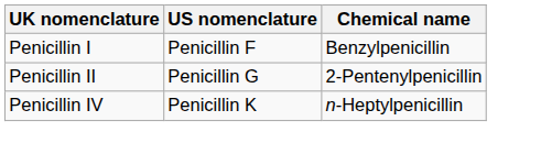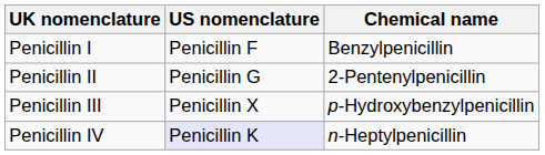 <table class="wikitable"  style="width:auto; text-align:left;">
 <tr>
 <th>UK nomenclature</th>
 <th>US nomenclature</th>
 <th>Chemical name</th>
 </tr>
 <tr>
 <td>Penicillin I</td>
 <td>Penicillin F</td>
 <td>Benzylpenicillin</td>
 </tr>
 <tr>
 <td>Penicillin II</td>
 <td>Penicillin G</td>
 <td>2-Pentenylpenicillin</td>
 </tr>
 <tr>
+<td>Penicillin III</td>
+<td>Penicillin X</td>
+<td><em>p</em>-Hydroxybenzylpenicillin</td>
+</tr>
+<tr>
 <td>Penicillin IV</td>
-<td>Penicillin K</td>
+<td style="background: lavender;">Penicillin K</td>
 <td><em>n</em>-Heptylpenicillin</td>
 </tr>
 </table>
